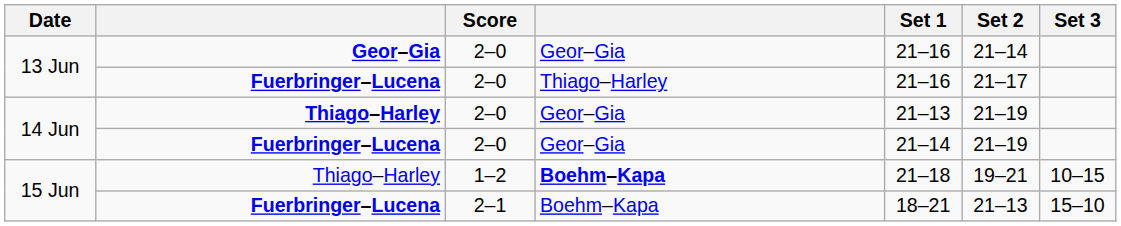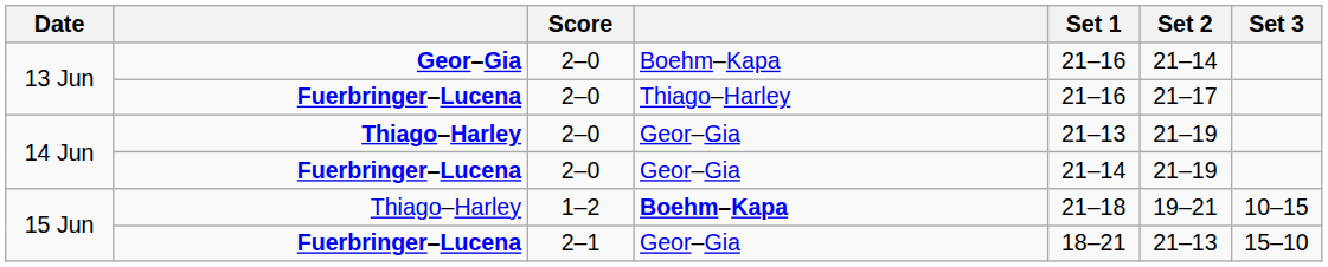 <table class="wikitable" style="text-align: center; font-size:90% ">
 <tr>
 <th width="60">Date</th>
 <th align="right" width="250"></th>
 <th width="60">Score</th>
 <th align="left" width="250"></th>
 <th width="50">Set 1</th>
 <th width="50">Set 2</th>
 <th width="50">Set 3</th>
 </tr>
 <tr>
 <td rowspan=2>13 Jun</td>
 <td align=right><strong><a href='#'>Geor</a>–<a href='#'>Gia</a> </strong></td>
 <td align=center>2–0</td>
-<td align=left> <a href='#'>Geor</a>–<a href='#'>Gia</a></td>
+<td align=left> <a href='#'>Boehm</a>–<a href='#'>Kapa</a></td>
 <td>21–16</td>
 <td>21–14</td>
 <td></td>
 </tr>
 <tr>
 <td align=right><strong><a href='#'>Fuerbringer</a>–<a href='#'>Lucena</a> </strong></td>
 <td align=center>2–0</td>
 <td align=left> <a href='#'>Thiago</a>–<a href='#'>Harley</a></td>
 <td>21–16</td>
 <td>21–17</td>
 <td></td>
 </tr>
 <tr>
 <td rowspan=2>14 Jun</td>
 <td align=right><strong><a href='#'>Thiago</a>–<a href='#'>Harley</a> </strong></td>
 <td align=center>2–0</td>
 <td align=left> <a href='#'>Geor</a>–<a href='#'>Gia</a></td>
 <td>21–13</td>
 <td>21–19</td>
 <td></td>
 </tr>
 <tr>
 <td align=right><strong><a href='#'>Fuerbringer</a>–<a href='#'>Lucena</a> </strong></td>
 <td align=center>2–0</td>
 <td align=left> <a href='#'>Geor</a>–<a href='#'>Gia</a></td>
 <td>21–14</td>
 <td>21–19</td>
 <td></td>
 </tr>
 <tr>
 <td rowspan=2>15 Jun</td>
 <td align=right><a href='#'>Thiago</a>–<a href='#'>Harley</a> </td>
 <td align=center>1–2</td>
 <td align=left> <strong><a href='#'>Boehm</a>–<a href='#'>Kapa</a></strong></td>
 <td>21–18</td>
 <td>19–21</td>
 <td>10–15</td>
 </tr>
 <tr>
 <td align=right><strong><a href='#'>Fuerbringer</a>–<a href='#'>Lucena</a> </strong></td>
 <td align=center>2–1</td>
-<td align=left> <a href='#'>Boehm</a>–<a href='#'>Kapa</a></td>
+<td align=left> <a href='#'>Geor</a>–<a href='#'>Gia</a></td>
 <td>18–21</td>
 <td>21–13</td>
 <td>15–10</td>
 </tr>
 </table>
